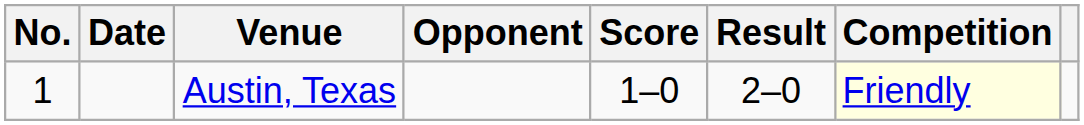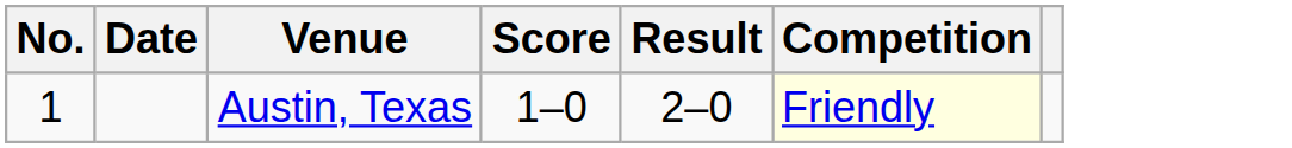 <table class="wikitable sortable">
 <tr>
 <th scope="col">No.</th>
 <th scope="col">Date</th>
 <th scope="col">Venue</th>
-<th scope="col">Opponent</th>
 <th scope="col">Score</th>
 <th scope="col">Result</th>
 <th scope="col">Competition</th>
 <th scope="col" class="unsortable"></th>
 </tr>
 <tr>
 <td style="text-align:center">1</td>
 <td></td>
 <td><a href='#'>Austin, Texas</a></td>
-<td></td>
 <td style="text-align:center">1–0</td>
 <td style="text-align:center">2–0</td>
 <td style="background: lightyellow;"><a href='#'>Friendly</a></td>
 <td></td>
 </tr>
 </table>
